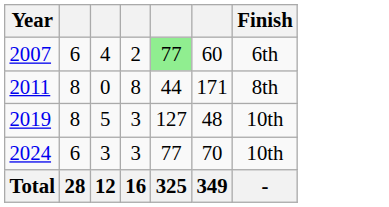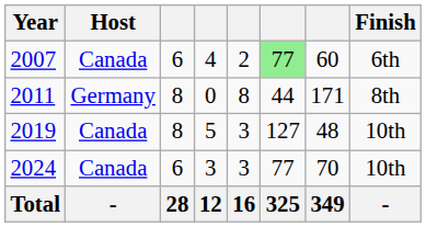 <table class="wikitable" style="text-align: center;">
 <tr>
 <th>Year</th>
+<th>Host</th>
 <th></th>
 <th></th>
 <th></th>
 <th></th>
 <th></th>
 <th>Finish</th>
 </tr>
 <tr>
 <td align=left><a href='#'>2007</a></td>
+<td><a href='#'>Canada</a></td>
 <td>6</td>
 <td>4</td>
 <td>2</td>
 <td style="background: lightgreen;">77</td>
 <td>60</td>
 <td>6th</td>
 </tr>
 <tr>
 <td align=left><a href='#'>2011</a></td>
+<td><a href='#'>Germany</a></td>
 <td>8</td>
 <td>0</td>
 <td>8</td>
 <td>44</td>
 <td>171</td>
 <td>8th</td>
 </tr>
 <tr>
 <td align=left><a href='#'>2019</a></td>
+<td><a href='#'>Canada</a></td>
 <td>8</td>
 <td>5</td>
 <td>3</td>
 <td>127</td>
 <td>48</td>
 <td>10th</td>
 </tr>
 <tr>
 <td align=left><a href='#'>2024</a></td>
+<td><a href='#'>Canada</a></td>
 <td>6</td>
 <td>3</td>
 <td>3</td>
 <td>77</td>
 <td>70</td>
 <td>10th</td>
 </tr>
 <tr>
 <th>Total</th>
+<th>-</th>
 <th>28</th>
 <th>12</th>
 <th>16</th>
 <th>325</th>
 <th>349</th>
 <th>-</th>
 </tr>
 </table>
